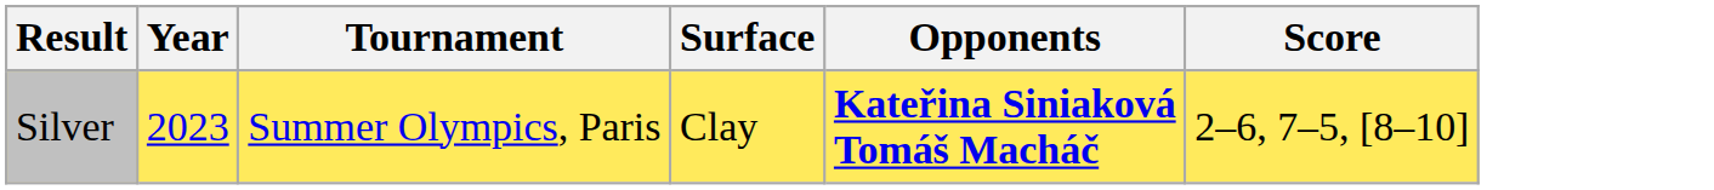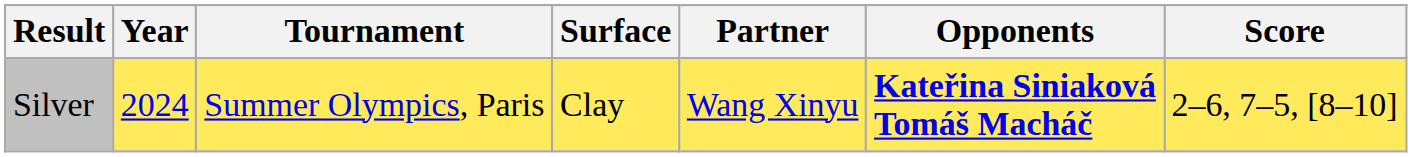 <table class="wikitable">
 <tr>
 <th>Result</th>
 <th>Year</th>
 <th>Tournament</th>
 <th>Surface</th>
+<th>Partner</th>
 <th>Opponents</th>
 <th class=unsortable>Score</th>
 </tr>
 <tr style="background:#ffea5c;">
 <td bgcolor=silver>Silver</td>
-<td><a href='#'>2023</a></td>
+<td><a href='#'>2024</a></td>
 <td><a href='#'>Summer Olympics</a>, Paris</td>
 <td>Clay</td>
+<td> <a href='#'>Wang Xinyu</a></td>
 <td><strong> <a href='#'>Kateřina Siniaková</a> <br>  <a href='#'>Tomáš Macháč</a></strong></td>
 <td>2–6, 7–5, [8–10]</td>
 </tr>
 </table>
